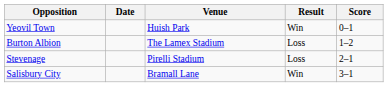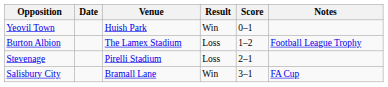 <table width=98% class="wikitable sortable" style="text-align:center; font-size:95%; text-align:left">
 <tr>
 <th>Opposition</th>
 <th>Date</th>
 <th>Venue</th>
 <th>Result</th>
 <th>Score</th>
+<th>Notes</th>
 </tr>
 <tr>
 <td><a href='#'>Yeovil Town</a></td>
 <td></td>
 <td><a href='#'>Huish Park</a></td>
 <td>Win</td>
 <td>0–1</td>
+<td></td>
 </tr>
 <tr>
 <td><a href='#'>Burton Albion</a></td>
 <td></td>
 <td><a href='#'>The Lamex Stadium</a></td>
 <td>Loss</td>
 <td>1–2</td>
+<td><a href='#'>Football League Trophy</a></td>
 </tr>
 <tr>
 <td><a href='#'>Stevenage</a></td>
 <td></td>
 <td><a href='#'>Pirelli Stadium</a></td>
 <td>Loss</td>
 <td>2–1</td>
+<td></td>
 </tr>
 <tr>
 <td><a href='#'>Salisbury City</a></td>
 <td></td>
 <td><a href='#'>Bramall Lane</a></td>
 <td>Win</td>
 <td>3–1</td>
+<td><a href='#'>FA Cup</a></td>
 </tr>
 </table>
